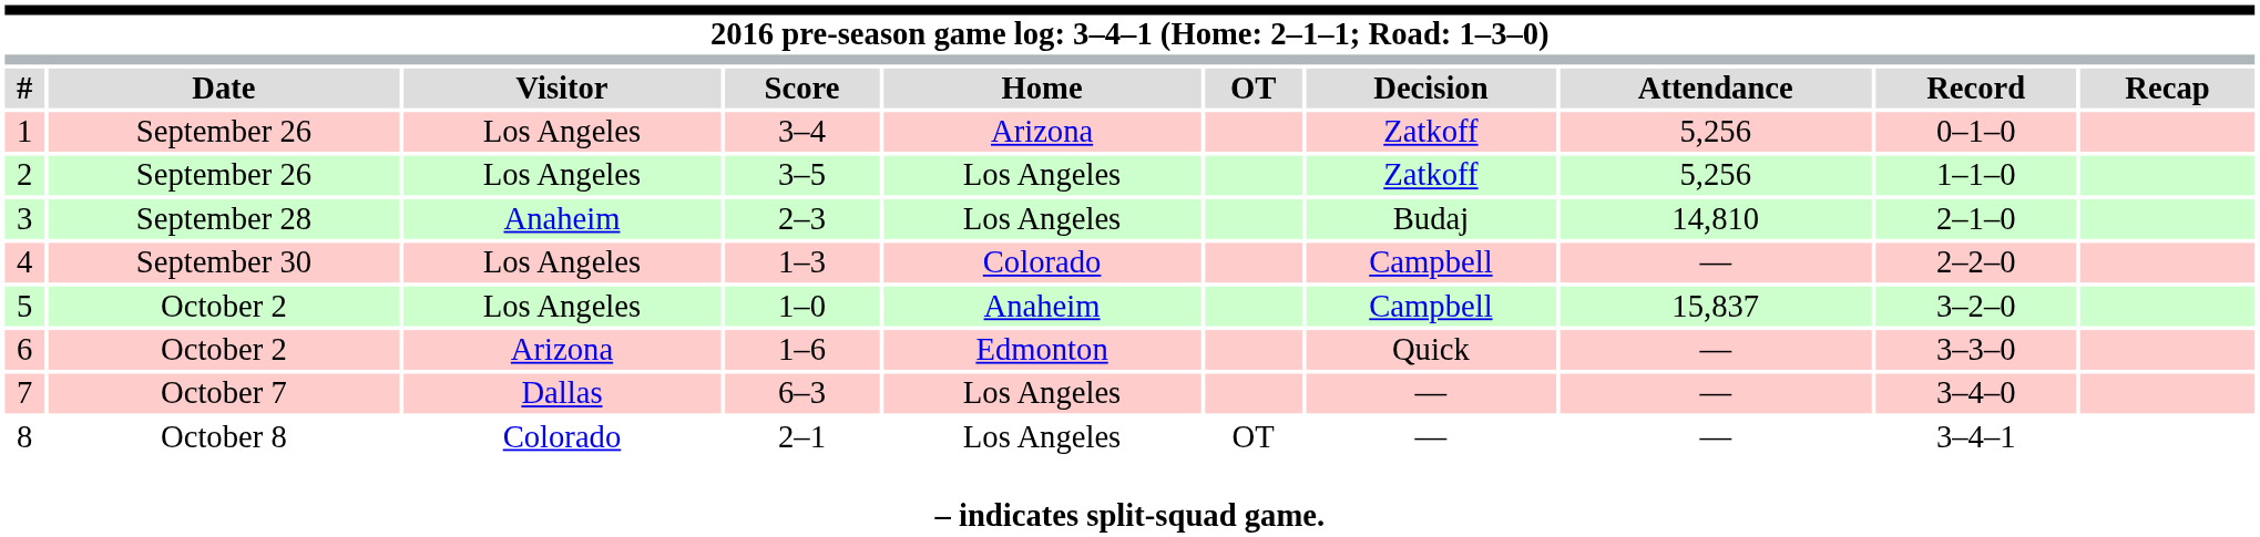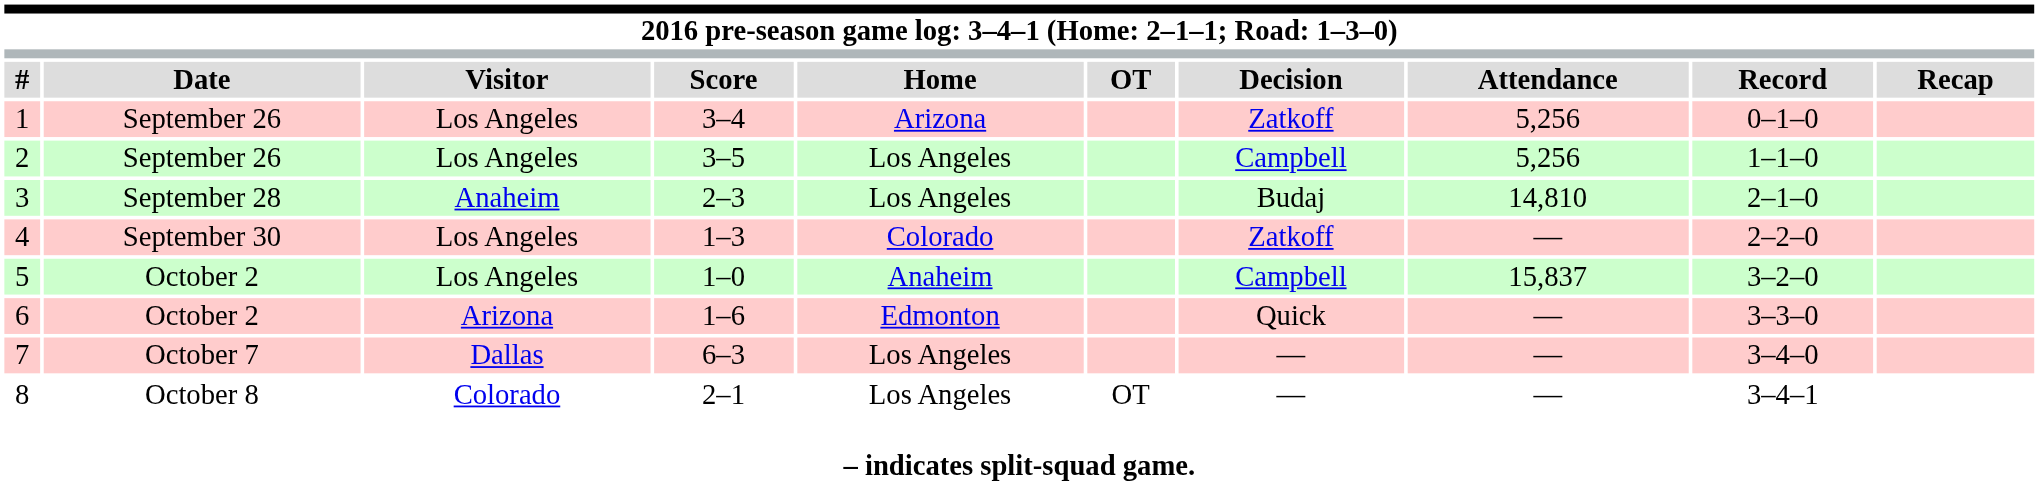 <table class="toccolours collapsible collapsed" style="width:90%; clear:both; margin:1.5em auto; text-align:center;">
 <tr>
 <th colspan=11 style="background:#fff; border-top:#000000 5px solid; border-bottom:#AFB7BA 5px solid;">2016 pre-season game log: 3–4–1 (Home: 2–1–1; Road: 1–3–0)</th>
 </tr>
 <tr style="background:#ddd;">
 <th>#</th>
 <th>Date</th>
 <th>Visitor</th>
 <th>Score</th>
 <th>Home</th>
 <th>OT</th>
 <th>Decision</th>
 <th>Attendance</th>
 <th>Record</th>
 <th>Recap</th>
 </tr>
 <tr style="background:#fcc;">
 <td>1</td>
 <td>September 26</td>
 <td>Los Angeles</td>
 <td>3–4</td>
 <td><a href='#'>Arizona</a></td>
 <td></td>
 <td><a href='#'>Zatkoff</a></td>
 <td>5,256</td>
 <td>0–1–0</td>
 <td></td>
 </tr>
 <tr style="background:#cfc;">
 <td>2</td>
 <td>September 26</td>
 <td>Los Angeles</td>
 <td>3–5</td>
 <td>Los Angeles</td>
 <td></td>
-<td><a href='#'>Zatkoff</a></td>
+<td><a href='#'>Campbell</a></td>
 <td>5,256</td>
 <td>1–1–0</td>
 <td></td>
 </tr>
 <tr style="background:#cfc;">
 <td>3</td>
 <td>September 28</td>
 <td><a href='#'>Anaheim</a></td>
 <td>2–3</td>
 <td>Los Angeles</td>
 <td></td>
 <td>Budaj</td>
 <td>14,810</td>
 <td>2–1–0</td>
 <td></td>
 </tr>
 <tr style="background:#fcc;">
 <td>4</td>
 <td>September 30</td>
 <td>Los Angeles</td>
 <td>1–3</td>
 <td><a href='#'>Colorado</a></td>
 <td></td>
-<td><a href='#'>Campbell</a></td>
+<td><a href='#'>Zatkoff</a></td>
 <td>—</td>
 <td>2–2–0</td>
 <td></td>
 </tr>
 <tr style="background:#cfc;">
 <td>5</td>
 <td>October 2</td>
 <td>Los Angeles</td>
 <td>1–0</td>
 <td><a href='#'>Anaheim</a></td>
 <td></td>
 <td><a href='#'>Campbell</a></td>
 <td>15,837</td>
 <td>3–2–0</td>
 <td></td>
 </tr>
 <tr style="background:#fcc;">
 <td>6</td>
 <td>October 2</td>
 <td><a href='#'>Arizona</a></td>
 <td>1–6</td>
 <td><a href='#'>Edmonton</a></td>
 <td></td>
 <td>Quick</td>
 <td>—</td>
 <td>3–3–0</td>
 <td></td>
 </tr>
 <tr style="background:#fcc;">
 <td>7</td>
 <td>October 7</td>
 <td><a href='#'>Dallas</a></td>
 <td>6–3</td>
 <td>Los Angeles</td>
 <td></td>
 <td>—</td>
 <td>—</td>
 <td>3–4–0</td>
 <td></td>
 </tr>
 <tr style="background:#fff;">
 <td>8</td>
 <td>October 8</td>
 <td><a href='#'>Colorado</a></td>
 <td>2–1</td>
 <td>Los Angeles</td>
 <td>OT</td>
 <td>—</td>
 <td>—</td>
 <td>3–4–1</td>
 <td></td>
 </tr>
 <tr>
 <th colspan=99><br> – indicates split-squad game.</th>
 </tr>
 </table>
